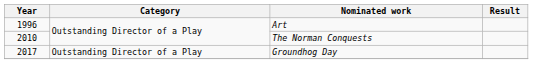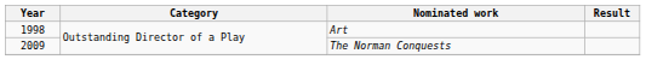 <table class=wikitable>
 <tr>
 <th scope="col" style="width:5em;">Year</th>
 <th scope="col" style="width:26em;">Category</th>
 <th scope="col" style="width:25em;">Nominated work</th>
 <th scope="col" style="width:5em;">Result</th>
 </tr>
 <tr>
-<td style="text-align:center;">1996</td>
+<td style="text-align:center;">1998</td>
 <td rowspan="2">Outstanding Director of a Play</td>
 <td><em>Art</em></td>
 <td></td>
 </tr>
 <tr>
-<td style="text-align:center;">2010</td>
+<td style="text-align:center;">2009</td>
 <td><em>The Norman Conquests</em></td>
-<td></td>
-</tr>
-<tr>
-<td style="text-align:center;">2017</td>
-<td>Outstanding Director of a Play</td>
-<td><em>Groundhog Day</em></td>
 <td></td>
 </tr>
 <tr>
 </tr>
 </table>
